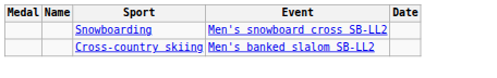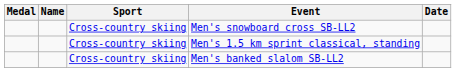 <table class="wikitable sortable" style="font-size:95%">
 <tr>
 <th>Medal</th>
 <th>Name</th>
 <th>Sport</th>
 <th>Event</th>
 <th>Date</th>
 </tr>
 <tr>
 <td></td>
 <td></td>
-<td><a href='#'>Snowboarding</a></td>
+<td><a href='#'>Cross-country skiing</a></td>
 <td><a href='#'>Men's snowboard cross SB-LL2</a></td>
+<td></td>
+</tr>
+<tr>
+<td></td>
+<td></td>
+<td><a href='#'>Cross-country skiing</a></td>
+<td><a href='#'>Men's 1.5 km sprint classical, standing</a></td>
 <td></td>
 </tr>
 <tr>
 <td></td>
 <td></td>
 <td><a href='#'>Cross-country skiing</a></td>
 <td><a href='#'>Men's banked slalom SB-LL2</a></td>
 <td></td>
 </tr>
 </table>
